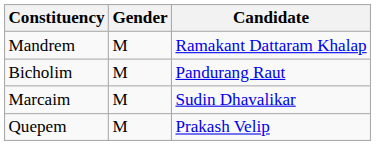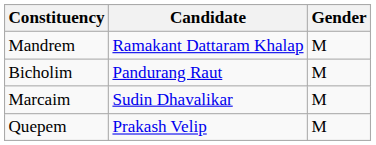 <table class="wikitable">
 <tr>
 <th>Constituency</th>
+<th>Candidate</th>
 <th>Gender</th>
-<th>Candidate</th>
 </tr>
 <tr>
 <td>Mandrem</td>
+<td><a href='#'>Ramakant Dattaram Khalap</a></td>
 <td>M</td>
-<td><a href='#'>Ramakant Dattaram Khalap</a></td>
 </tr>
 <tr>
 <td>Bicholim</td>
+<td><a href='#'>Pandurang Raut</a></td>
 <td>M</td>
-<td><a href='#'>Pandurang Raut</a></td>
 </tr>
 <tr>
 <td>Marcaim</td>
+<td><a href='#'>Sudin Dhavalikar</a></td>
 <td>M</td>
-<td><a href='#'>Sudin Dhavalikar</a></td>
 </tr>
 <tr>
 <td>Quepem</td>
+<td><a href='#'>Prakash Velip</a></td>
 <td>M</td>
-<td><a href='#'>Prakash Velip</a></td>
 </tr>
 </table>
